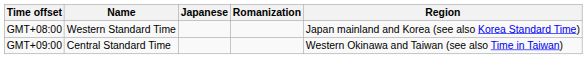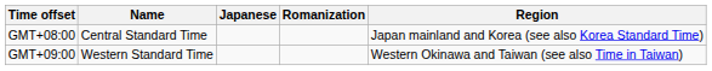 <table class=wikitable>
 <tr>
 <th>Time offset</th>
 <th>Name</th>
 <th>Japanese</th>
 <th>Romanization</th>
 <th>Region</th>
 </tr>
 <tr>
 <td>GMT+08:00</td>
-<td>Western Standard Time</td>
+<td>Central Standard Time</td>
 <td></td>
 <td></td>
 <td>Japan mainland and Korea (see also <a href='#'>Korea Standard Time</a>)</td>
 </tr>
 <tr>
 <td>GMT+09:00</td>
-<td>Central Standard Time</td>
+<td>Western Standard Time</td>
 <td></td>
 <td></td>
 <td>Western Okinawa and Taiwan (see also <a href='#'>Time in Taiwan</a>)</td>
 </tr>
 </table>
